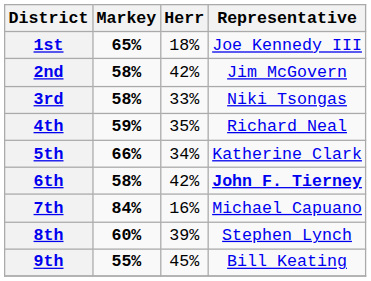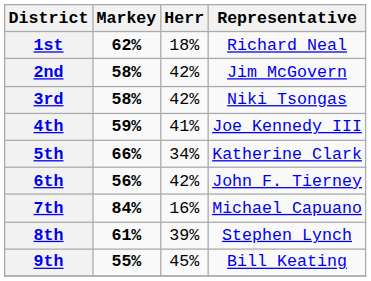 <table class=wikitable>
 <tr>
 <th>District</th>
 <th>Markey</th>
 <th>Herr</th>
 <th>Representative</th>
 </tr>
 <tr align=center>
 <th><a href='#'>1st</a></th>
-<td><strong>65%</strong></td>
+<td><strong>62%</strong></td>
 <td>18%</td>
-<td><a href='#'>Joe Kennedy III</a></td>
+<td><a href='#'>Richard Neal</a></td>
 </tr>
 <tr align=center>
 <th><a href='#'>2nd</a></th>
 <td><strong>58%</strong></td>
 <td>42%</td>
 <td><a href='#'>Jim McGovern</a></td>
 </tr>
 <tr align=center>
 <th><a href='#'>3rd</a></th>
 <td><strong>58%</strong></td>
-<td>33%</td>
+<td>42%</td>
 <td><a href='#'>Niki Tsongas</a></td>
 </tr>
 <tr align=center>
 <th><a href='#'>4th</a></th>
 <td><strong>59%</strong></td>
-<td>35%</td>
-<td><a href='#'>Richard Neal</a></td>
+<td>41%</td>
+<td><a href='#'>Joe Kennedy III</a></td>
 </tr>
 <tr align=center>
 <th><a href='#'>5th</a></th>
 <td><strong>66%</strong></td>
 <td>34%</td>
 <td><a href='#'>Katherine Clark</a></td>
 </tr>
 <tr align=center>
 <th><a href='#'>6th</a></th>
-<td><strong>58%</strong></td>
+<td><strong>56%</strong></td>
 <td>42%</td>
-<td><strong><a href='#'>John F. Tierney</a></strong></td>
+<td><a href='#'>John F. Tierney</a></td>
 </tr>
 <tr align=center>
 <th><a href='#'>7th</a></th>
 <td><strong>84%</strong></td>
 <td>16%</td>
 <td><a href='#'>Michael Capuano</a></td>
 </tr>
 <tr align=center>
 <th><a href='#'>8th</a></th>
-<td><strong>60%</strong></td>
+<td><strong>61%</strong></td>
 <td>39%</td>
 <td><a href='#'>Stephen Lynch</a></td>
 </tr>
 <tr align=center>
 <th><a href='#'>9th</a></th>
 <td><strong>55%</strong></td>
 <td>45%</td>
 <td><a href='#'>Bill Keating</a></td>
 </tr>
 <tr align=center>
 </tr>
 </table>
